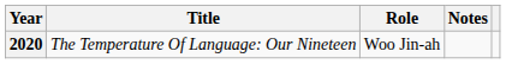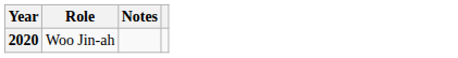 <table class="wikitable plainrowheaders">
 <tr>
 <th scope="col">Year</th>
-<th scope="col">Title</th>
 <th scope="col">Role</th>
 <th scope="col">Notes</th>
 <th scope="col"></th>
 </tr>
 <tr>
 <th scope="row">2020</th>
-<td><em>The Temperature Of Language: Our Nineteen</em></td>
 <td>Woo Jin-ah</td>
 <td></td>
 <td style="text-align:center"></td>
 </tr>
 </table>
